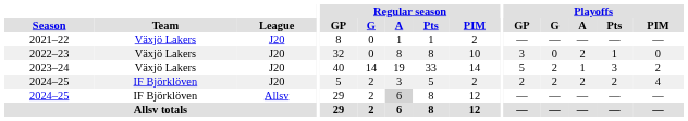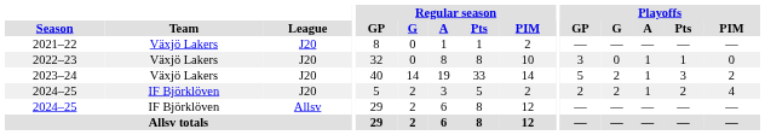 <table border="0" cellpadding="1" cellspacing="0" style="text-align:center; width:60em;">
 <tr bgcolor="#e0e0e0">
 <th colspan="3" bgcolor="#ffffff"></th>
 <th rowspan="94" bgcolor="#ffffff"></th>
 <th colspan="5"><a href='#'>Regular season</a></th>
 <th rowspan="94" bgcolor="#ffffff"></th>
 <th colspan="5"><a href='#'>Playoffs</a></th>
 </tr>
 <tr bgcolor="#e0e0e0">
 <th><a href='#'>Season</a></th>
 <th>Team</th>
 <th>League</th>
 <th>GP</th>
 <th><a href='#'>G</a></th>
 <th><a href='#'>A</a></th>
 <th><a href='#'>Pts</a></th>
 <th><a href='#'>PIM</a></th>
 <th>GP</th>
 <th>G</th>
 <th>A</th>
 <th>Pts</th>
 <th>PIM</th>
 </tr>
 <tr>
 <td>2021–22</td>
 <td><a href='#'>Växjö Lakers</a></td>
 <td><a href='#'>J20</a></td>
 <td>8</td>
 <td>0</td>
 <td>1</td>
 <td>1</td>
 <td>2</td>
 <td>—</td>
 <td>—</td>
 <td>—</td>
 <td>—</td>
 <td>—</td>
 </tr>
 <tr bgcolor="f0f0f0">
 <td>2022–23</td>
 <td>Växjö Lakers</td>
 <td>J20</td>
 <td>32</td>
 <td>0</td>
 <td>8</td>
 <td>8</td>
 <td>10</td>
 <td>3</td>
 <td>0</td>
-<td>2</td>
+<td>1</td>
 <td>1</td>
 <td>0</td>
 </tr>
 <tr>
 <td>2023–24</td>
 <td>Växjö Lakers</td>
 <td>J20</td>
 <td>40</td>
 <td>14</td>
 <td>19</td>
 <td>33</td>
 <td>14</td>
 <td>5</td>
 <td>2</td>
 <td>1</td>
 <td>3</td>
 <td>2</td>
 </tr>
 <tr bgcolor="f0f0f0">
 <td>2024–25</td>
 <td><a href='#'>IF Björklöven</a></td>
 <td>J20</td>
 <td>5</td>
 <td>2</td>
 <td>3</td>
 <td>5</td>
 <td>2</td>
 <td>2</td>
 <td>2</td>
-<td>2</td>
+<td>1</td>
 <td>2</td>
 <td>4</td>
 </tr>
 <tr>
 <td><a href='#'>2024–25</a></td>
 <td>IF Björklöven</td>
 <td><a href='#'>Allsv</a></td>
 <td>29</td>
 <td>2</td>
-<td style="background: lightgrey;">6</td>
+<td>6</td>
 <td>8</td>
 <td>12</td>
 <td>—</td>
 <td>—</td>
 <td>—</td>
 <td>—</td>
 <td>—</td>
 </tr>
 <tr bgcolor="#e0e0e0">
 <th colspan="3">Allsv totals</th>
 <th>29</th>
 <th>2</th>
 <th>6</th>
 <th>8</th>
 <th>12</th>
 <th>—</th>
 <th>—</th>
 <th>—</th>
 <th>—</th>
 <th>—</th>
 </tr>
 </table>
